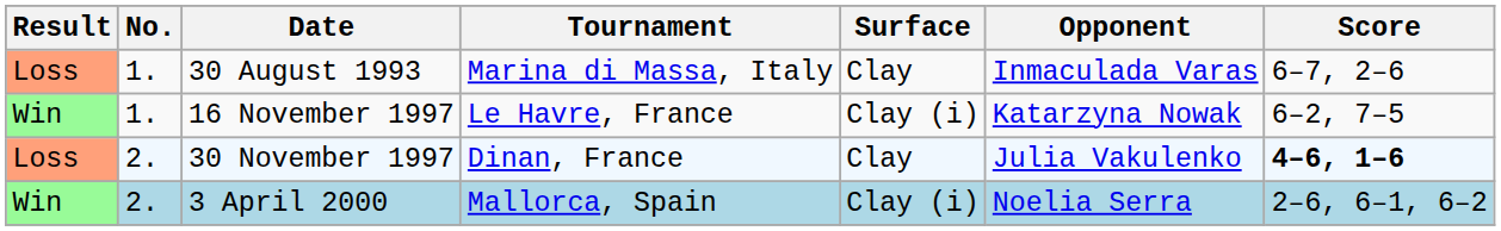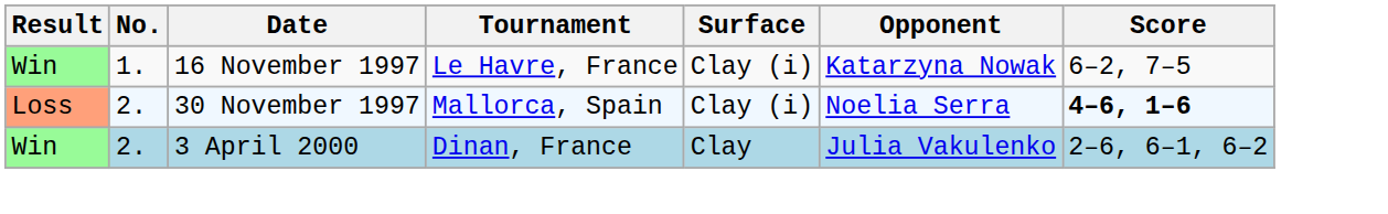 <table class="sortable wikitable" style=font-size:97%>
 <tr>
 <th>Result</th>
 <th>No.</th>
 <th>Date</th>
 <th>Tournament</th>
 <th>Surface</th>
 <th>Opponent</th>
 <th class="unsortable">Score</th>
-</tr>
-<tr>
-<td style="background:#ffa07a;">Loss</td>
-<td>1.</td>
-<td>30 August 1993</td>
-<td><a href='#'>Marina di Massa</a>, Italy</td>
-<td>Clay</td>
-<td> <a href='#'>Inmaculada Varas</a></td>
-<td>6–7, 2–6</td>
 </tr>
 <tr>
 <td style="background:#98fb98;">Win</td>
 <td>1.</td>
 <td>16 November 1997</td>
 <td><a href='#'>Le Havre</a>, France</td>
 <td>Clay (i)</td>
 <td> <a href='#'>Katarzyna Nowak</a></td>
 <td>6–2, 7–5</td>
 </tr>
 <tr style="background:#f0f8ff;">
 <td style="background:#ffa07a;">Loss</td>
 <td>2.</td>
 <td>30 November 1997</td>
-<td><a href='#'>Dinan</a>, France</td>
-<td>Clay</td>
-<td> <a href='#'>Julia Vakulenko</a></td>
+<td><a href='#'>Mallorca</a>, Spain</td>
+<td>Clay (i)</td>
+<td> <a href='#'>Noelia Serra</a></td>
 <td><strong>4–6, 1–6</strong></td>
 </tr>
 <tr style="background:lightblue;">
 <td style="background:#98fb98;">Win</td>
 <td>2.</td>
 <td>3 April 2000</td>
-<td><a href='#'>Mallorca</a>, Spain</td>
-<td>Clay (i)</td>
-<td> <a href='#'>Noelia Serra</a></td>
+<td><a href='#'>Dinan</a>, France</td>
+<td>Clay</td>
+<td> <a href='#'>Julia Vakulenko</a></td>
 <td>2–6, 6–1, 6–2</td>
 </tr>
 </table>
